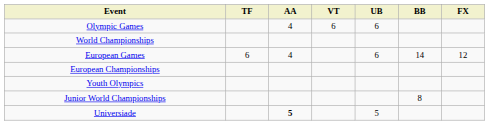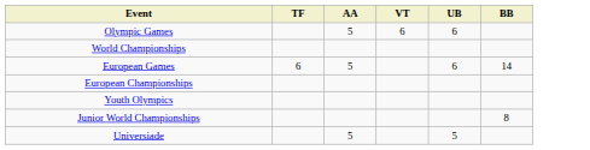 <table class="wikitable" style="margin-top:0em; text-align:center; font-size:89%;">
 <tr>
 <th style="background-color:#f2f2ce; width:25.0em;">Event</th>
 <th style="background-color:#f2f2ce; width:4.5em;">TF</th>
 <th style="background-color:#f2f2ce; width:4.5em;">AA</th>
 <th style="background-color:#f2f2ce; width:4.5em;">VT</th>
 <th style="background-color:#f2f2ce; width:4.5em;">UB</th>
 <th style="background-color:#f2f2ce; width:4.5em;">BB</th>
-<th style="background-color:#f2f2ce; width:4.5em;">FX</th>
 </tr>
 <tr>
 <td><a href='#'>Olympic Games</a></td>
 <td></td>
-<td>4</td>
+<td>5</td>
 <td>6</td>
 <td>6</td>
-<td></td>
 <td></td>
 </tr>
 <tr>
 <td><a href='#'>World Championships</a></td>
 <td></td>
 <td></td>
 <td></td>
 <td></td>
 <td></td>
-<td></td>
 </tr>
 <tr>
 <td><a href='#'>European Games</a></td>
 <td>6</td>
-<td>4</td>
+<td>5</td>
 <td></td>
 <td>6</td>
 <td>14</td>
-<td>12</td>
 </tr>
 <tr>
 <td><a href='#'>European Championships</a></td>
-<td></td>
 <td></td>
 <td></td>
 <td></td>
 <td></td>
 <td></td>
 </tr>
 <tr>
 <td><a href='#'>Youth Olympics</a></td>
 <td></td>
 <td></td>
 <td></td>
 <td></td>
 <td></td>
-<td></td>
 </tr>
 <tr>
 <td><a href='#'>Junior World Championships</a></td>
 <td></td>
 <td></td>
 <td></td>
 <td></td>
 <td>8</td>
-<td></td>
 </tr>
 <tr>
 <td><a href='#'>Universiade</a></td>
 <td></td>
-<td><strong>5</strong></td>
+<td>5</td>
 <td></td>
 <td>5</td>
 <td></td>
-<td></td>
 </tr>
 </table>
